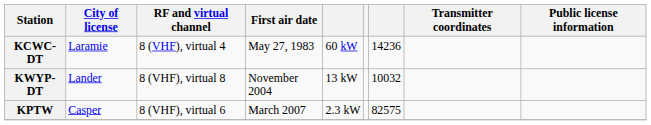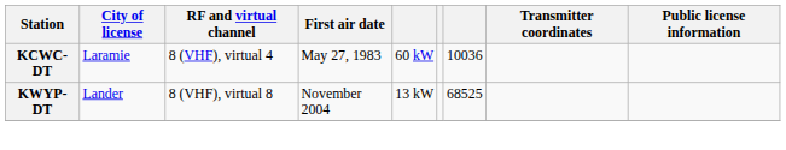 <table class="wikitable">
 <tr>
 <th scope = "col">Station</th>
 <th scope = "col"><a href='#'>City of license</a></th>
 <th scope = "col">RF and <a href='#'>virtual</a> channel</th>
 <th scope = "col">First air date</th>
 <th scope = "col"><a href='#'></a></th>
 <th scope = "col"><a href='#'></a></th>
 <th scope = "col"><a href='#'></a></th>
 <th scope = "col">Transmitter coordinates</th>
 <th scope = "col">Public license information</th>
 </tr>
 <tr style="vertical-align: top; text-align: left;">
 <th scope = "row">KCWC-DT</th>
 <td><a href='#'>Laramie</a></td>
 <td>8 (<a href='#'>VHF</a>), virtual 4</td>
 <td>May 27, 1983</td>
 <td>60 <a href='#'>kW</a></td>
 <td></td>
-<td>14236</td>
+<td>10036</td>
 <td></td>
 <td></td>
 </tr>
 <tr style="vertical-align: top; text-align: left;">
 <th scope = "row">KWYP-DT</th>
 <td><a href='#'>Lander</a></td>
 <td>8 (VHF), virtual 8</td>
 <td>November 2004</td>
 <td>13 kW</td>
 <td></td>
-<td>10032</td>
-<td></td>
-<td></td>
-</tr>
-<tr style="vertical-align: top; text-align: left;">
-<th scope = "row">KPTW</th>
-<td><a href='#'>Casper</a></td>
-<td>8 (VHF), virtual 6</td>
-<td>March 2007</td>
-<td>2.3 kW</td>
-<td></td>
-<td>82575</td>
+<td>68525</td>
 <td></td>
 <td></td>
 </tr>
 <tr style="vertical-align: top; text-align: left;">
 </tr>
 </table>
